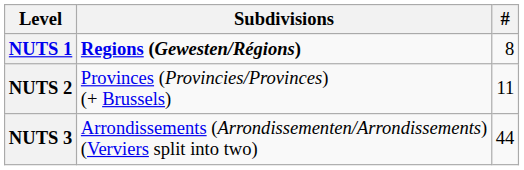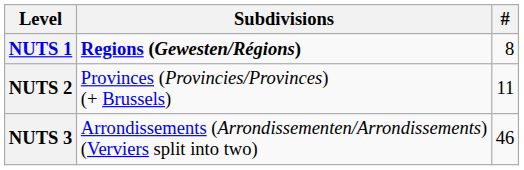 <table class="wikitable">
 <tr>
 <th>Level</th>
 <th>Subdivisions</th>
 <th>#</th>
 </tr>
 <tr>
 <th><a href='#'>NUTS 1</a></th>
 <td><strong><a href='#'>Regions</a> (<em>Gewesten/Régions</em>)</strong></td>
 <td align="right">8</td>
 </tr>
 <tr>
 <th>NUTS 2</th>
 <td><a href='#'>Provinces</a> (<em>Provincies/Provinces</em>)<br> (+ <a href='#'>Brussels</a>)</td>
 <td align="right">11</td>
 </tr>
 <tr>
 <th>NUTS 3</th>
 <td><a href='#'>Arrondissements</a> (<em>Arrondissementen/Arrondissements</em>)<br> (<a href='#'>Verviers</a> split into two)</td>
-<td align="right">44</td>
+<td align="right">46</td>
 </tr>
 </table>
